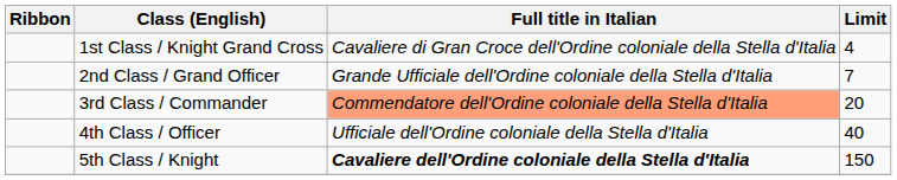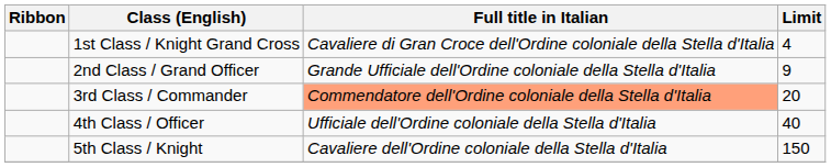 <table class="wikitable" style="text-align:left">
 <tr>
 <th>Ribbon</th>
 <th>Class (English)</th>
 <th>Full title in Italian</th>
 <th>Limit</th>
 </tr>
 <tr>
 <td></td>
 <td>1st Class / Knight Grand Cross</td>
 <td><em>Cavaliere di Gran Croce dell'Ordine coloniale della Stella d'Italia</em></td>
 <td>4</td>
 </tr>
 <tr>
 <td></td>
 <td>2nd Class / Grand Officer</td>
 <td><em>Grande Ufficiale dell'Ordine coloniale della Stella d'Italia</em></td>
-<td>7</td>
+<td>9</td>
 </tr>
 <tr>
 <td></td>
 <td>3rd Class / Commander</td>
 <td style="background: lightsalmon;"><em>Commendatore dell'Ordine coloniale della Stella d'Italia</em></td>
 <td>20</td>
 </tr>
 <tr>
 <td></td>
 <td>4th Class / Officer</td>
 <td><em>Ufficiale dell'Ordine coloniale della Stella d'Italia</em></td>
 <td>40</td>
 </tr>
 <tr>
 <td></td>
 <td>5th Class / Knight</td>
-<td><strong><em>Cavaliere dell'Ordine coloniale della Stella d'Italia</em></strong></td>
+<td><em>Cavaliere dell'Ordine coloniale della Stella d'Italia</em></td>
 <td>150</td>
 </tr>
 <tr>
 </tr>
 </table>
